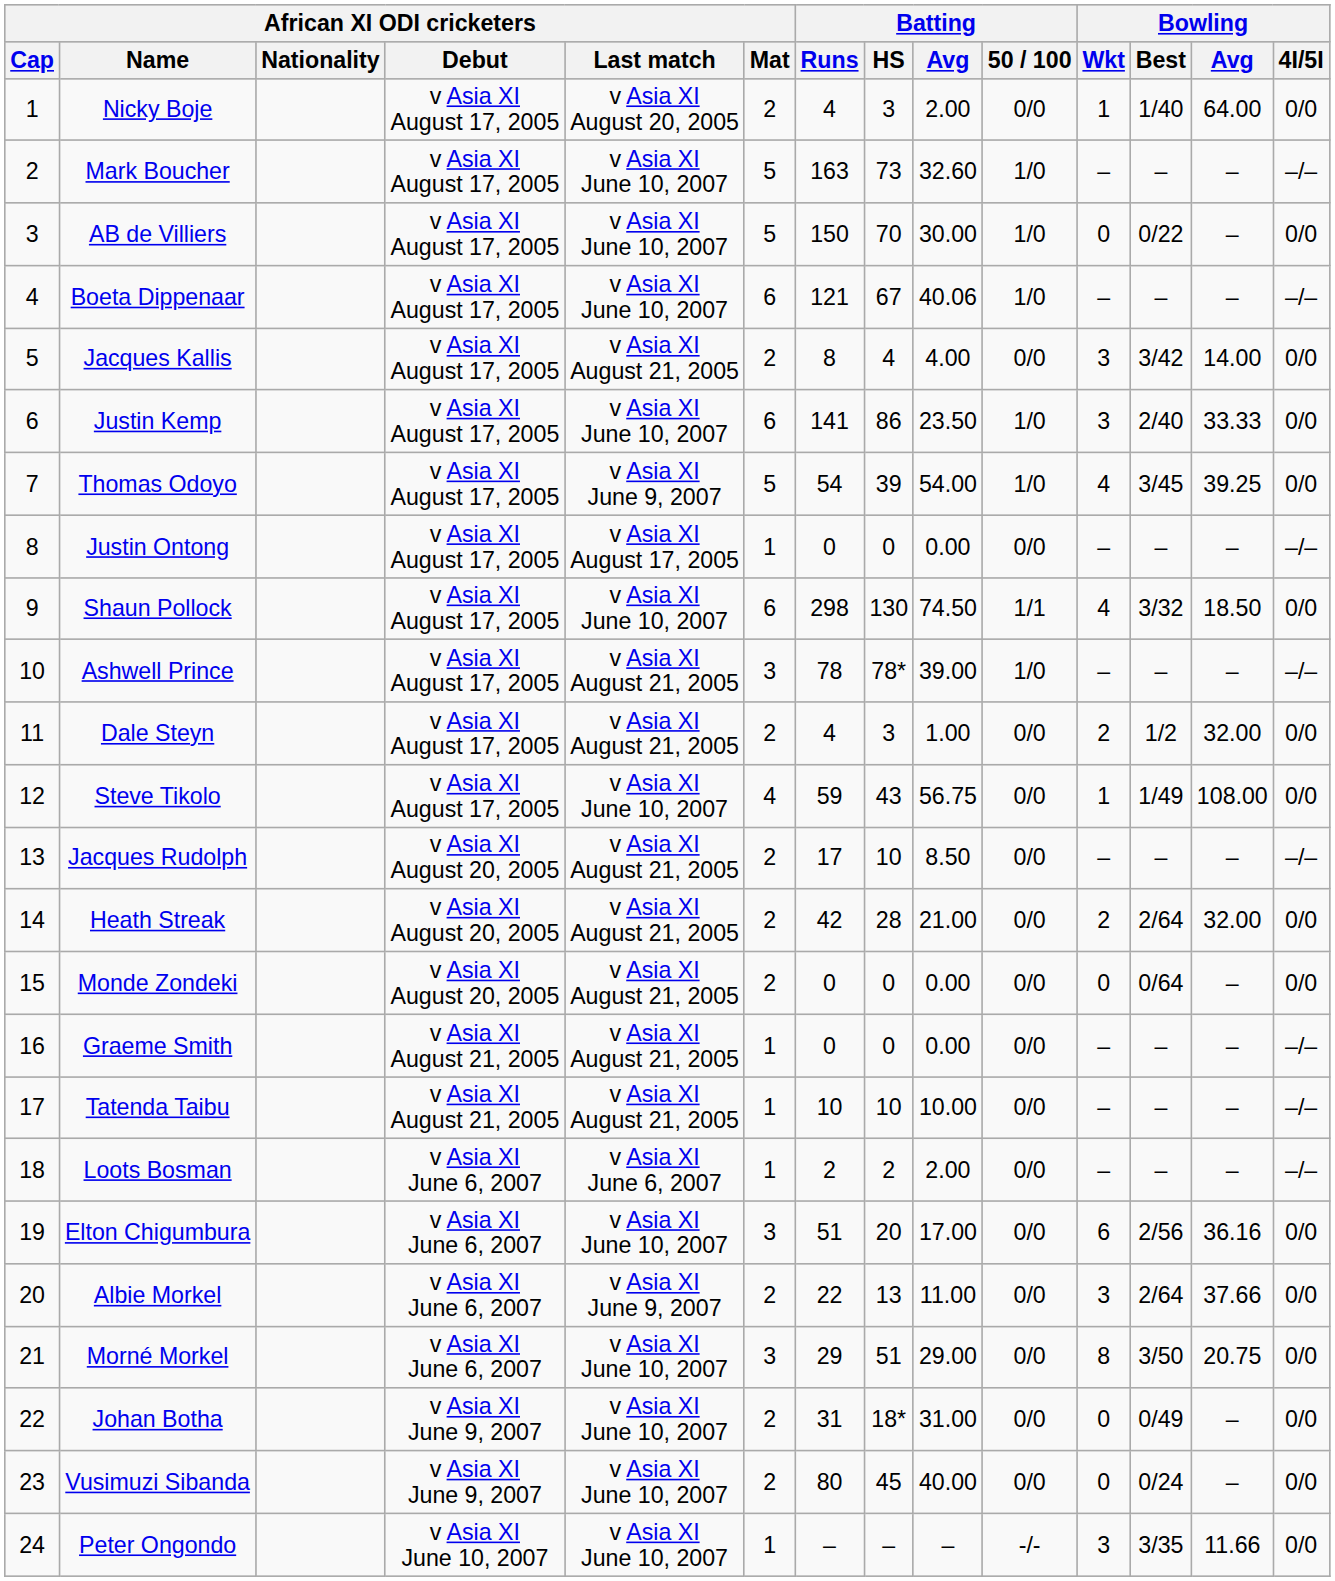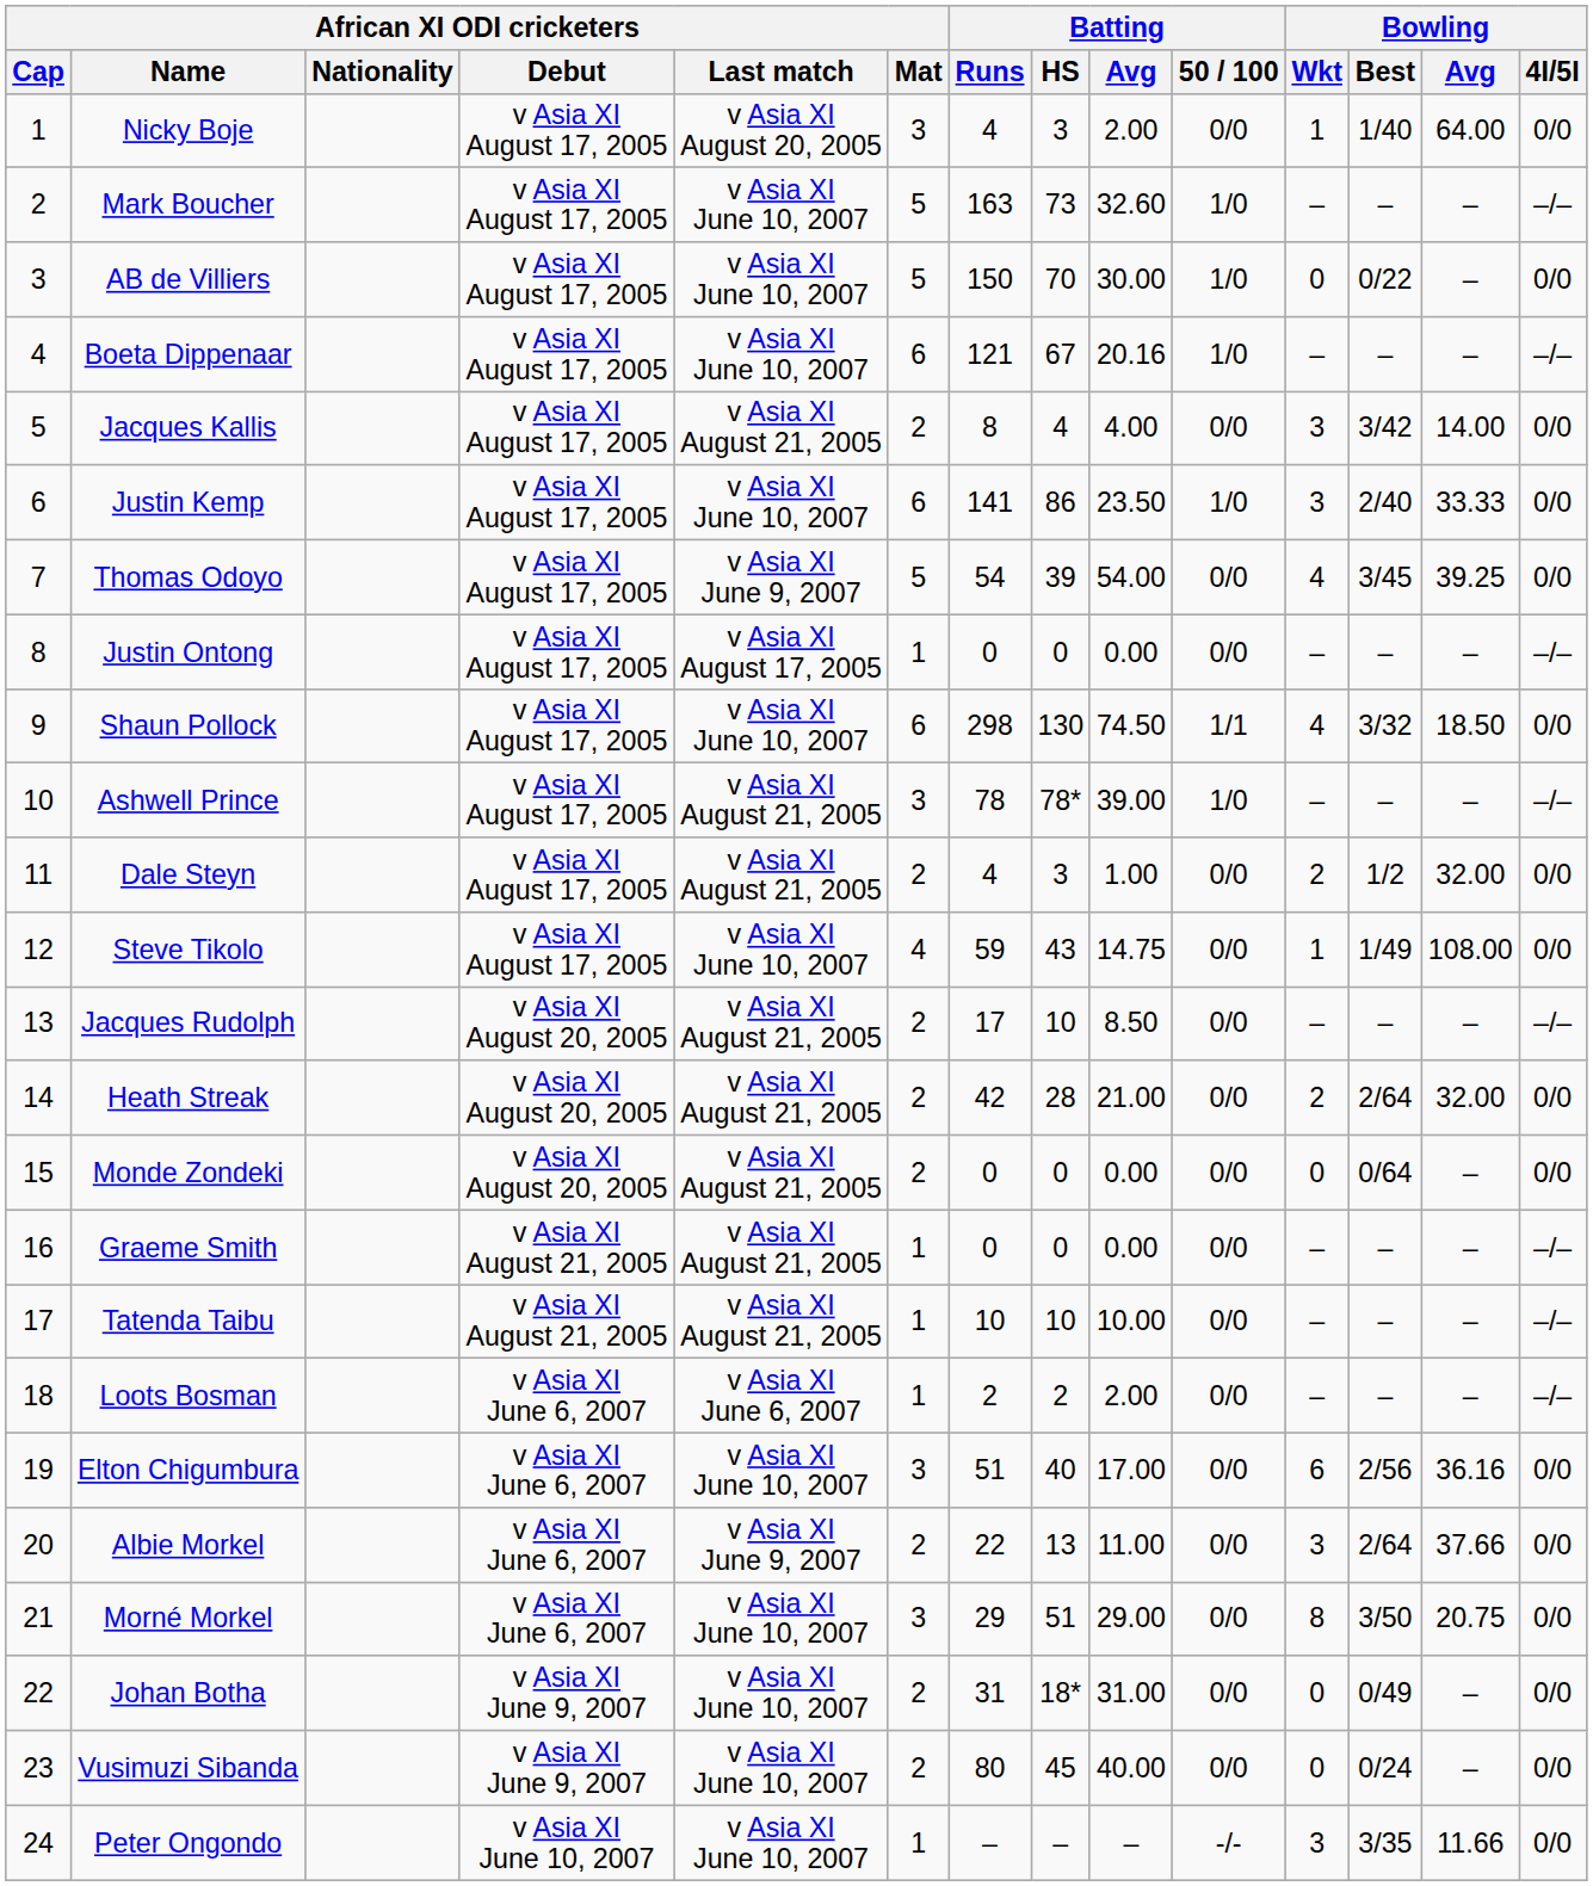 <table class="wikitable" style="text-align:center; font-size:90%;">
 <tr bgcolor="#efefef">
 <th colspan=6>African XI ODI cricketers</th>
 <th colspan=4><a href='#'>Batting</a></th>
 <th colspan=4><a href='#'>Bowling</a></th>
 </tr>
 <tr bgcolor="#efefef" valign="center">
 <th><a href='#'>Cap</a></th>
 <th>Name</th>
 <th>Nationality</th>
 <th>Debut</th>
 <th>Last match </th>
 <th>Mat </th>
 <th><a href='#'>Runs</a></th>
 <th>HS </th>
 <th><a href='#'>Avg</a></th>
 <th>50 / 100 </th>
 <th><a href='#'>Wkt</a></th>
 <th>Best</th>
 <th><a href='#'>Avg</a></th>
 <th>4I/5I </th>
 </tr>
 <tr>
 <td>1</td>
 <td><a href='#'>Nicky Boje</a></td>
 <td></td>
 <td>v <a href='#'>Asia XI</a><br>August 17, 2005</td>
 <td>v <a href='#'>Asia XI</a><br>August 20, 2005</td>
-<td>2</td>
+<td>3</td>
 <td>4</td>
 <td>3</td>
 <td>2.00</td>
 <td>0/0</td>
 <td>1</td>
 <td>1/40</td>
 <td>64.00</td>
 <td>0/0</td>
 </tr>
 <tr>
 <td>2</td>
 <td><a href='#'>Mark Boucher</a></td>
 <td></td>
 <td>v <a href='#'>Asia XI</a><br>August 17, 2005</td>
 <td>v <a href='#'>Asia XI</a><br>June 10, 2007</td>
 <td>5</td>
 <td>163</td>
 <td>73</td>
 <td>32.60</td>
 <td>1/0</td>
 <td>–</td>
 <td>–</td>
 <td>–</td>
 <td>–/–</td>
 </tr>
 <tr>
 <td>3</td>
 <td><a href='#'>AB de Villiers</a></td>
 <td></td>
 <td>v <a href='#'>Asia XI</a><br>August 17, 2005</td>
 <td>v <a href='#'>Asia XI</a><br>June 10, 2007</td>
 <td>5</td>
 <td>150</td>
 <td>70</td>
 <td>30.00</td>
 <td>1/0</td>
 <td>0</td>
 <td>0/22</td>
 <td>–</td>
 <td>0/0</td>
 </tr>
 <tr>
 <td>4</td>
 <td><a href='#'>Boeta Dippenaar</a></td>
 <td></td>
 <td>v <a href='#'>Asia XI</a><br>August 17, 2005</td>
 <td>v <a href='#'>Asia XI</a><br>June 10, 2007</td>
 <td>6</td>
 <td>121</td>
 <td>67</td>
-<td>40.06</td>
+<td>20.16</td>
 <td>1/0</td>
 <td>–</td>
 <td>–</td>
 <td>–</td>
 <td>–/–</td>
 </tr>
 <tr>
 <td>5</td>
 <td><a href='#'>Jacques Kallis</a></td>
 <td></td>
 <td>v <a href='#'>Asia XI</a><br>August 17, 2005</td>
 <td>v <a href='#'>Asia XI</a><br>August 21, 2005</td>
 <td>2</td>
 <td>8</td>
 <td>4</td>
 <td>4.00</td>
 <td>0/0</td>
 <td>3</td>
 <td>3/42</td>
 <td>14.00</td>
 <td>0/0</td>
 </tr>
 <tr>
 <td>6</td>
 <td><a href='#'>Justin Kemp</a></td>
 <td></td>
 <td>v <a href='#'>Asia XI</a><br>August 17, 2005</td>
 <td>v <a href='#'>Asia XI</a><br>June 10, 2007</td>
 <td>6</td>
 <td>141</td>
 <td>86</td>
 <td>23.50</td>
 <td>1/0</td>
 <td>3</td>
 <td>2/40</td>
 <td>33.33</td>
 <td>0/0</td>
 </tr>
 <tr>
 <td>7</td>
 <td><a href='#'>Thomas Odoyo</a></td>
 <td></td>
 <td>v <a href='#'>Asia XI</a><br>August 17, 2005</td>
 <td>v <a href='#'>Asia XI</a><br>June 9, 2007</td>
 <td>5</td>
 <td>54</td>
 <td>39</td>
 <td>54.00</td>
-<td>1/0</td>
+<td>0/0</td>
 <td>4</td>
 <td>3/45</td>
 <td>39.25</td>
 <td>0/0</td>
 </tr>
 <tr>
 <td>8</td>
 <td><a href='#'>Justin Ontong</a></td>
 <td></td>
 <td>v <a href='#'>Asia XI</a><br>August 17, 2005</td>
 <td>v <a href='#'>Asia XI</a><br>August 17, 2005</td>
 <td>1</td>
 <td>0</td>
 <td>0</td>
 <td>0.00</td>
 <td>0/0</td>
 <td>–</td>
 <td>–</td>
 <td>–</td>
 <td>–/–</td>
 </tr>
 <tr>
 <td>9</td>
 <td><a href='#'>Shaun Pollock</a></td>
 <td></td>
 <td>v <a href='#'>Asia XI</a><br>August 17, 2005</td>
 <td>v <a href='#'>Asia XI</a><br>June 10, 2007</td>
 <td>6</td>
 <td>298</td>
 <td>130</td>
 <td>74.50</td>
 <td>1/1</td>
 <td>4</td>
 <td>3/32</td>
 <td>18.50</td>
 <td>0/0</td>
 </tr>
 <tr>
 <td>10</td>
 <td><a href='#'>Ashwell Prince</a></td>
 <td></td>
 <td>v <a href='#'>Asia XI</a><br>August 17, 2005</td>
 <td>v <a href='#'>Asia XI</a><br>August 21, 2005</td>
 <td>3</td>
 <td>78</td>
 <td>78*</td>
 <td>39.00</td>
 <td>1/0</td>
 <td>–</td>
 <td>–</td>
 <td>–</td>
 <td>–/–</td>
 </tr>
 <tr>
 <td>11</td>
 <td><a href='#'>Dale Steyn</a></td>
 <td></td>
 <td>v <a href='#'>Asia XI</a><br>August 17, 2005</td>
 <td>v <a href='#'>Asia XI</a><br>August 21, 2005</td>
 <td>2</td>
 <td>4</td>
 <td>3</td>
 <td>1.00</td>
 <td>0/0</td>
 <td>2</td>
 <td>1/2</td>
 <td>32.00</td>
 <td>0/0</td>
 </tr>
 <tr>
 <td>12</td>
 <td><a href='#'>Steve Tikolo</a></td>
 <td></td>
 <td>v <a href='#'>Asia XI</a><br>August 17, 2005</td>
 <td>v <a href='#'>Asia XI</a><br>June 10, 2007</td>
 <td>4</td>
 <td>59</td>
 <td>43</td>
-<td>56.75</td>
+<td>14.75</td>
 <td>0/0</td>
 <td>1</td>
 <td>1/49</td>
 <td>108.00</td>
 <td>0/0</td>
 </tr>
 <tr>
 <td>13</td>
 <td><a href='#'>Jacques Rudolph</a></td>
 <td></td>
 <td>v <a href='#'>Asia XI</a><br>August 20, 2005</td>
 <td>v <a href='#'>Asia XI</a><br>August 21, 2005</td>
 <td>2</td>
 <td>17</td>
 <td>10</td>
 <td>8.50</td>
 <td>0/0</td>
 <td>–</td>
 <td>–</td>
 <td>–</td>
 <td>–/–</td>
 </tr>
 <tr>
 <td>14</td>
 <td><a href='#'>Heath Streak</a></td>
 <td></td>
 <td>v <a href='#'>Asia XI</a><br>August 20, 2005</td>
 <td>v <a href='#'>Asia XI</a><br>August 21, 2005</td>
 <td>2</td>
 <td>42</td>
 <td>28</td>
 <td>21.00</td>
 <td>0/0</td>
 <td>2</td>
 <td>2/64</td>
 <td>32.00</td>
 <td>0/0</td>
 </tr>
 <tr>
 <td>15</td>
 <td><a href='#'>Monde Zondeki</a></td>
 <td></td>
 <td>v <a href='#'>Asia XI</a><br>August 20, 2005</td>
 <td>v <a href='#'>Asia XI</a><br>August 21, 2005</td>
 <td>2</td>
 <td>0</td>
 <td>0</td>
 <td>0.00</td>
 <td>0/0</td>
 <td>0</td>
 <td>0/64</td>
 <td>–</td>
 <td>0/0</td>
 </tr>
 <tr>
 <td>16</td>
 <td><a href='#'>Graeme Smith</a></td>
 <td></td>
 <td>v <a href='#'>Asia XI</a><br>August 21, 2005</td>
 <td>v <a href='#'>Asia XI</a><br>August 21, 2005</td>
 <td>1</td>
 <td>0</td>
 <td>0</td>
 <td>0.00</td>
 <td>0/0</td>
 <td>–</td>
 <td>–</td>
 <td>–</td>
 <td>–/–</td>
 </tr>
 <tr>
 <td>17</td>
 <td><a href='#'>Tatenda Taibu</a></td>
 <td></td>
 <td>v <a href='#'>Asia XI</a><br>August 21, 2005</td>
 <td>v <a href='#'>Asia XI</a><br>August 21, 2005</td>
 <td>1</td>
 <td>10</td>
 <td>10</td>
 <td>10.00</td>
 <td>0/0</td>
 <td>–</td>
 <td>–</td>
 <td>–</td>
 <td>–/–</td>
 </tr>
 <tr>
 <td>18</td>
 <td><a href='#'>Loots Bosman</a></td>
 <td></td>
 <td>v <a href='#'>Asia XI</a><br>June 6, 2007</td>
 <td>v <a href='#'>Asia XI</a><br>June 6, 2007</td>
 <td>1</td>
 <td>2</td>
 <td>2</td>
 <td>2.00</td>
 <td>0/0</td>
 <td>–</td>
 <td>–</td>
 <td>–</td>
 <td>–/–</td>
 </tr>
 <tr>
 <td>19</td>
 <td><a href='#'>Elton Chigumbura</a></td>
 <td></td>
 <td>v <a href='#'>Asia XI</a><br>June 6, 2007</td>
 <td>v <a href='#'>Asia XI</a><br>June 10, 2007</td>
 <td>3</td>
 <td>51</td>
-<td>20</td>
+<td>40</td>
 <td>17.00</td>
 <td>0/0</td>
 <td>6</td>
 <td>2/56</td>
 <td>36.16</td>
 <td>0/0</td>
 </tr>
 <tr>
 <td>20</td>
 <td><a href='#'>Albie Morkel</a></td>
 <td></td>
 <td>v <a href='#'>Asia XI</a><br>June 6, 2007</td>
 <td>v <a href='#'>Asia XI</a><br>June 9, 2007</td>
 <td>2</td>
 <td>22</td>
 <td>13</td>
 <td>11.00</td>
 <td>0/0</td>
 <td>3</td>
 <td>2/64</td>
 <td>37.66</td>
 <td>0/0</td>
 </tr>
 <tr>
 <td>21</td>
 <td><a href='#'>Morné Morkel</a></td>
 <td></td>
 <td>v <a href='#'>Asia XI</a><br>June 6, 2007</td>
 <td>v <a href='#'>Asia XI</a><br>June 10, 2007</td>
 <td>3</td>
 <td>29</td>
 <td>51</td>
 <td>29.00</td>
 <td>0/0</td>
 <td>8</td>
 <td>3/50</td>
 <td>20.75</td>
 <td>0/0</td>
 </tr>
 <tr>
 <td>22</td>
 <td><a href='#'>Johan Botha</a></td>
 <td></td>
 <td>v <a href='#'>Asia XI</a><br>June 9, 2007</td>
 <td>v <a href='#'>Asia XI</a><br>June 10, 2007</td>
 <td>2</td>
 <td>31</td>
 <td>18*</td>
 <td>31.00</td>
 <td>0/0</td>
 <td>0</td>
 <td>0/49</td>
 <td>–</td>
 <td>0/0</td>
 </tr>
 <tr>
 <td>23</td>
 <td><a href='#'>Vusimuzi Sibanda</a></td>
 <td></td>
 <td>v <a href='#'>Asia XI</a><br>June 9, 2007</td>
 <td>v <a href='#'>Asia XI</a><br>June 10, 2007</td>
 <td>2</td>
 <td>80</td>
 <td>45</td>
 <td>40.00</td>
 <td>0/0</td>
 <td>0</td>
 <td>0/24</td>
 <td>–</td>
 <td>0/0</td>
 </tr>
 <tr>
 <td>24</td>
 <td><a href='#'>Peter Ongondo</a></td>
 <td></td>
 <td>v <a href='#'>Asia XI</a><br>June 10, 2007</td>
 <td>v <a href='#'>Asia XI</a><br>June 10, 2007</td>
 <td>1</td>
 <td>–</td>
 <td>–</td>
 <td>–</td>
 <td>-/-</td>
 <td>3</td>
 <td>3/35</td>
 <td>11.66</td>
 <td>0/0</td>
 </tr>
 </table>
